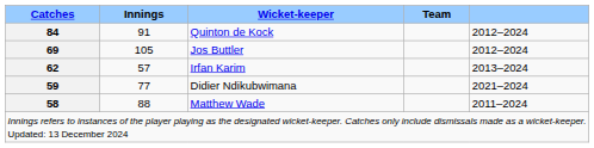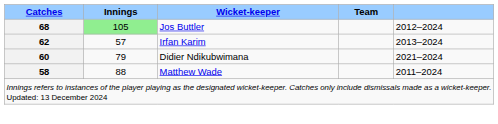 <table class="wikitable sortable defaultleft" style="font-size: 95%">
 <tr>
 <th scope="col" style="background-color:#9cf;"><a href='#'>Catches</a></th>
 <th scope="col" style="background-color:#9cf;">Innings</th>
 <th scope="col" style="background-color:#9cf;"><a href='#'>Wicket-keeper</a></th>
 <th scope="col" style="background-color:#9cf;">Team</th>
 <th scope="col" style="background-color:#9cf;"></th>
 </tr>
 <tr>
-<th scope="row">84</th>
-<td style="text-align:center;">91</td>
-<td><a href='#'>Quinton de Kock</a></td>
-<td></td>
-<td>2012–2024</td>
-</tr>
-<tr>
-<th scope="row">69</th>
-<td style="text-align:center;">105</td>
+<th scope="row">68</th>
+<td style="background: lightgreen; text-align:center;">105</td>
 <td><a href='#'>Jos Buttler</a></td>
 <td></td>
 <td>2012–2024</td>
 </tr>
 <tr>
 <th scope="row">62</th>
 <td style="text-align:center;">57</td>
 <td><a href='#'>Irfan Karim</a></td>
 <td></td>
 <td>2013–2024</td>
 </tr>
 <tr>
-<th scope="row">59</th>
-<td style="text-align:center;">77</td>
+<th scope="row">60</th>
+<td style="text-align:center;">79</td>
 <td>Didier Ndikubwimana</td>
 <td></td>
 <td>2021–2024</td>
 </tr>
 <tr>
 <th scope="row">58</th>
 <td style="text-align:center;">88</td>
 <td><a href='#'>Matthew Wade</a></td>
 <td></td>
 <td>2011–2024</td>
 </tr>
 <tr class="sortbottom">
 <td scope="row" colspan=5 style="text-align:left;"><small><em>Innings refers to instances of the player playing as the designated wicket-keeper. Catches only include dismissals made as a wicket-keeper.</em> <br> Updated: 13 December 2024</small></td>
 </tr>
 </table>
